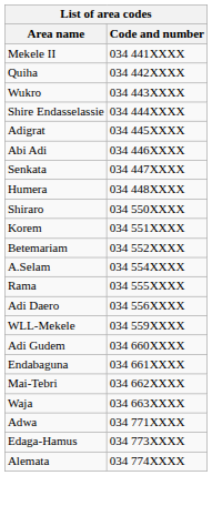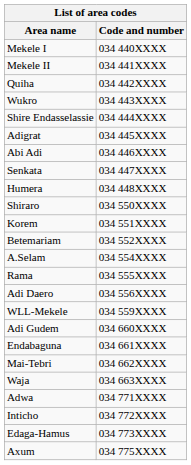 <table class="wikitable">
 <tr>
 <th colspan="2">List of area codes</th>
 </tr>
 <tr>
 <th>Area name</th>
 <th>Code and number</th>
+</tr>
+<tr>
+<td>Mekele I</td>
+<td>034 440XXXX</td>
 </tr>
 <tr>
 <td>Mekele II</td>
 <td>034 441XXXX</td>
 </tr>
 <tr>
 <td>Quiha</td>
 <td>034 442XXXX</td>
 </tr>
 <tr>
 <td>Wukro</td>
 <td>034 443XXXX</td>
 </tr>
 <tr>
 <td>Shire Endasselassie</td>
 <td>034 444XXXX</td>
 </tr>
 <tr>
 <td>Adigrat</td>
 <td>034 445XXXX</td>
 </tr>
 <tr>
 <td>Abi Adi</td>
 <td>034 446XXXX</td>
 </tr>
 <tr>
 <td>Senkata</td>
 <td>034 447XXXX</td>
 </tr>
 <tr>
 <td>Humera</td>
 <td>034 448XXXX</td>
 </tr>
 <tr>
 <td>Shiraro</td>
 <td>034 550XXXX</td>
 </tr>
 <tr>
 <td>Korem</td>
 <td>034 551XXXX</td>
 </tr>
 <tr>
 <td>Betemariam</td>
 <td>034 552XXXX</td>
 </tr>
 <tr>
 <td>A.Selam</td>
 <td>034 554XXXX</td>
 </tr>
 <tr>
 <td>Rama</td>
 <td>034 555XXXX</td>
 </tr>
 <tr>
 <td>Adi Daero</td>
 <td>034 556XXXX</td>
 </tr>
 <tr>
 <td>WLL-Mekele</td>
 <td>034 559XXXX</td>
 </tr>
 <tr>
 <td>Adi Gudem</td>
 <td>034 660XXXX</td>
 </tr>
 <tr>
 <td>Endabaguna</td>
 <td>034 661XXXX</td>
 </tr>
 <tr>
 <td>Mai-Tebri</td>
 <td>034 662XXXX</td>
 </tr>
 <tr>
 <td>Waja</td>
 <td>034 663XXXX</td>
 </tr>
 <tr>
 <td>Adwa</td>
 <td>034 771XXXX</td>
 </tr>
 <tr>
+<td>Inticho</td>
+<td>034 772XXXX</td>
+</tr>
+<tr>
 <td>Edaga-Hamus</td>
 <td>034 773XXXX</td>
 </tr>
 <tr>
-<td>Alemata</td>
-<td>034 774XXXX</td>
+<td>Axum</td>
+<td>034 775XXXX</td>
 </tr>
 </table>
